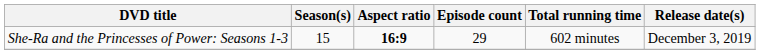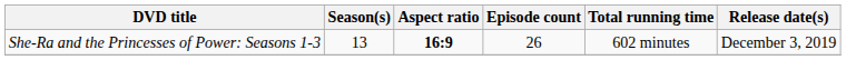 <table class="wikitable sortable" style="text-align:center">
 <tr>
 <th>DVD title</th>
 <th>Season(s)</th>
 <th>Aspect ratio</th>
 <th>Episode count</th>
 <th>Total running time</th>
 <th>Release date(s)</th>
 </tr>
 <tr>
 <td><em>She-Ra and the Princesses of Power: Seasons 1-3</em></td>
-<td>15</td>
+<td>13</td>
 <td><strong>16:9</strong></td>
-<td>29</td>
+<td>26</td>
 <td>602 minutes</td>
 <td>December 3, 2019</td>
 </tr>
 <tr>
 </tr>
 </table>
